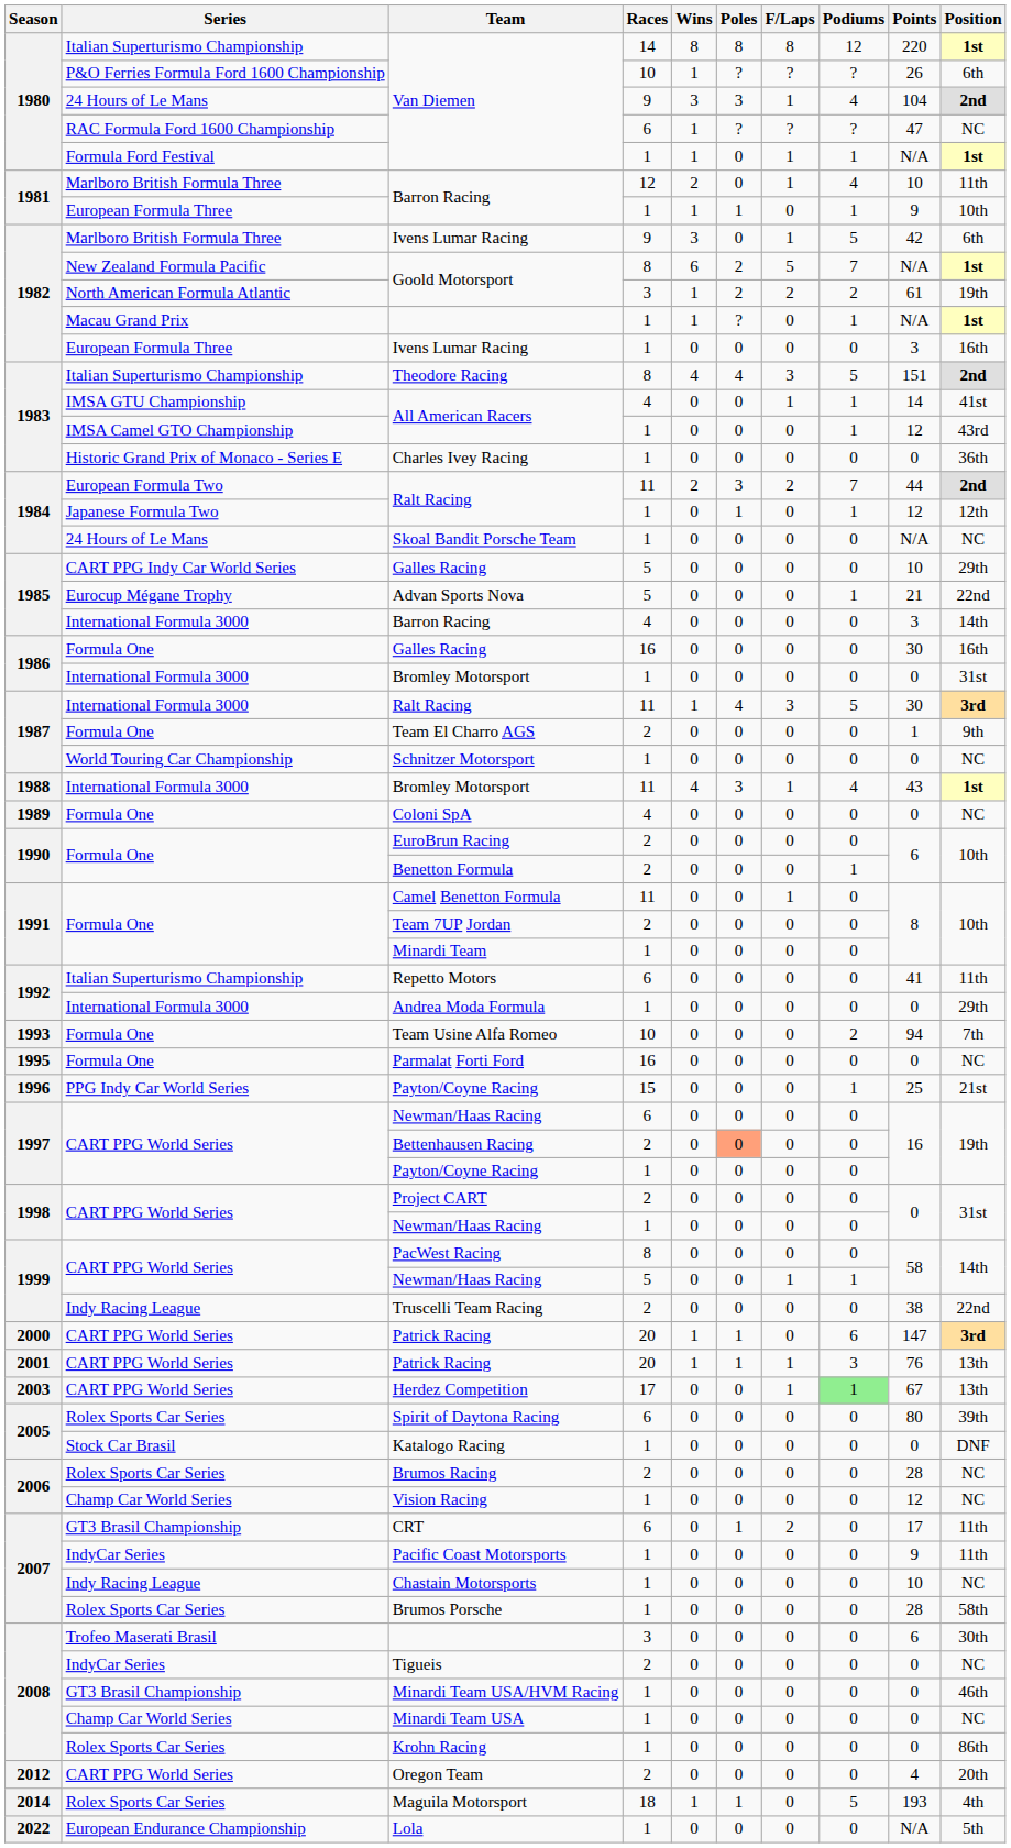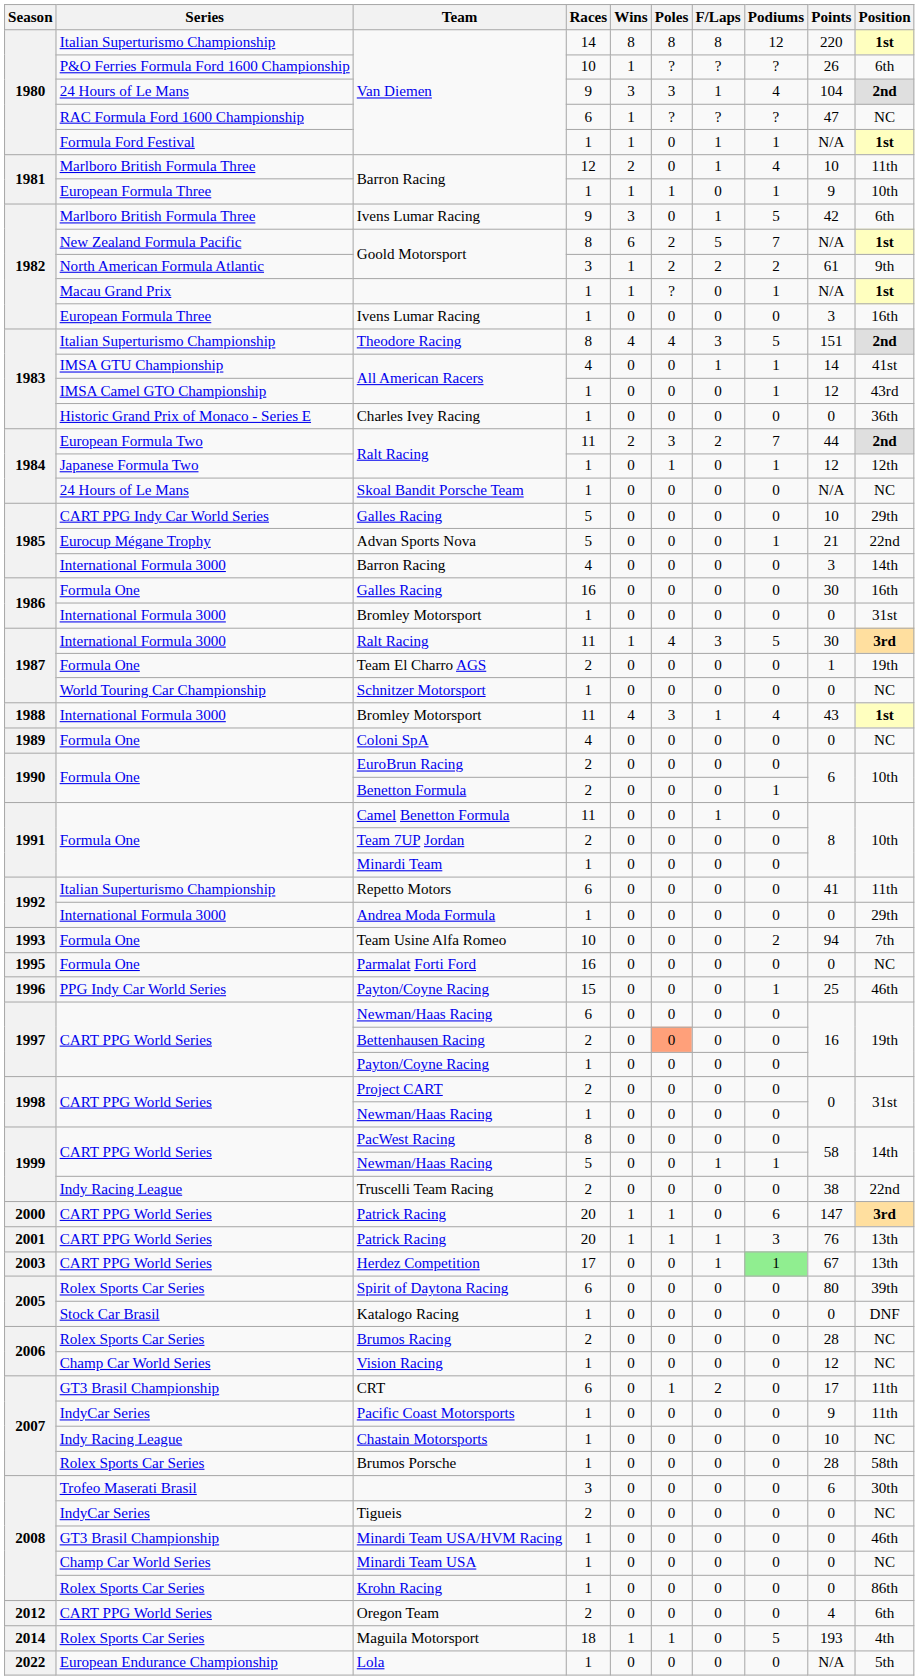 <table class="wikitable" style="font-size: 90%; text-align:center">
 <tr>
 <th>Season</th>
 <th>Series</th>
 <th>Team</th>
 <th>Races</th>
 <th>Wins</th>
 <th>Poles</th>
 <th>F/Laps</th>
 <th>Podiums</th>
 <th>Points</th>
 <th>Position</th>
 </tr>
 <tr>
 <th rowspan=5>1980</th>
 <td align=left><a href='#'>Italian Superturismo Championship</a></td>
 <td rowspan="5" style="text-align:left"><a href='#'>Van Diemen</a></td>
 <td>14</td>
 <td>8</td>
 <td>8</td>
 <td>8</td>
 <td>12</td>
 <td>220</td>
 <td style="background:#FFFFBF"><strong>1st</strong></td>
 </tr>
 <tr>
 <td align=left><a href='#'>P&O Ferries Formula Ford 1600 Championship</a></td>
 <td>10</td>
 <td>1</td>
 <td>?</td>
 <td>?</td>
 <td>?</td>
 <td>26</td>
 <td>6th</td>
 </tr>
 <tr>
 <td align=left><a href='#'>24 Hours of Le Mans</a></td>
 <td>9</td>
 <td>3</td>
 <td>3</td>
 <td>1</td>
 <td>4</td>
 <td>104</td>
 <td style="background:#DFDFDF"><strong>2nd</strong></td>
 </tr>
 <tr>
 <td align=left><a href='#'>RAC Formula Ford 1600 Championship</a></td>
 <td>6</td>
 <td>1</td>
 <td>?</td>
 <td>?</td>
 <td>?</td>
 <td>47</td>
 <td>NC</td>
 </tr>
 <tr>
 <td align=left><a href='#'>Formula Ford Festival</a></td>
 <td>1</td>
 <td>1</td>
 <td>0</td>
 <td>1</td>
 <td>1</td>
 <td>N/A</td>
 <td style="background:#FFFFBF"><strong>1st</strong></td>
 </tr>
 <tr>
 <th rowspan=2>1981</th>
 <td align=left><a href='#'>Marlboro British Formula Three</a></td>
 <td rowspan="2" style="text-align:left">Barron Racing</td>
 <td>12</td>
 <td>2</td>
 <td>0</td>
 <td>1</td>
 <td>4</td>
 <td>10</td>
 <td>11th</td>
 </tr>
 <tr>
 <td align=left><a href='#'>European Formula Three</a></td>
 <td>1</td>
 <td>1</td>
 <td>1</td>
 <td>0</td>
 <td>1</td>
 <td>9</td>
 <td>10th</td>
 </tr>
 <tr>
 <th rowspan=5>1982</th>
 <td align=left><a href='#'>Marlboro British Formula Three</a></td>
 <td align=left>Ivens Lumar Racing</td>
 <td>9</td>
 <td>3</td>
 <td>0</td>
 <td>1</td>
 <td>5</td>
 <td>42</td>
 <td>6th</td>
 </tr>
 <tr>
 <td align=left><a href='#'>New Zealand Formula Pacific</a></td>
 <td rowspan="2" style="text-align:left">Goold Motorsport</td>
 <td>8</td>
 <td>6</td>
 <td>2</td>
 <td>5</td>
 <td>7</td>
 <td>N/A</td>
 <td style="background:#FFFFBF"><strong>1st</strong></td>
 </tr>
 <tr>
 <td align=left><a href='#'>North American Formula Atlantic</a></td>
 <td>3</td>
 <td>1</td>
 <td>2</td>
 <td>2</td>
 <td>2</td>
 <td>61</td>
-<td>19th</td>
+<td>9th</td>
 </tr>
 <tr>
 <td align=left><a href='#'>Macau Grand Prix</a></td>
 <td align=left></td>
 <td>1</td>
 <td>1</td>
 <td>?</td>
 <td>0</td>
 <td>1</td>
 <td>N/A</td>
 <td style="background:#FFFFBF"><strong>1st</strong></td>
 </tr>
 <tr>
 <td align=left><a href='#'>European Formula Three</a></td>
 <td align=left>Ivens Lumar Racing</td>
 <td>1</td>
 <td>0</td>
 <td>0</td>
 <td>0</td>
 <td>0</td>
 <td>3</td>
 <td>16th</td>
 </tr>
 <tr>
 <th rowspan=4>1983</th>
 <td align=left><a href='#'>Italian Superturismo Championship</a></td>
 <td align=left><a href='#'>Theodore Racing</a></td>
 <td>8</td>
 <td>4</td>
 <td>4</td>
 <td>3</td>
 <td>5</td>
 <td>151</td>
 <td style="background:#DFDFDF"><strong>2nd</strong></td>
 </tr>
 <tr>
 <td align=left><a href='#'>IMSA GTU Championship</a></td>
 <td rowspan="2" style="text-align:left"><a href='#'>All American Racers</a></td>
 <td>4</td>
 <td>0</td>
 <td>0</td>
 <td>1</td>
 <td>1</td>
 <td>14</td>
 <td>41st</td>
 </tr>
 <tr>
 <td align=left><a href='#'>IMSA Camel GTO Championship</a></td>
 <td>1</td>
 <td>0</td>
 <td>0</td>
 <td>0</td>
 <td>1</td>
 <td>12</td>
 <td>43rd</td>
 </tr>
 <tr>
 <td align=left><a href='#'>Historic Grand Prix of Monaco - Series E</a></td>
 <td align=left>Charles Ivey Racing</td>
 <td>1</td>
 <td>0</td>
 <td>0</td>
 <td>0</td>
 <td>0</td>
 <td>0</td>
 <td>36th</td>
 </tr>
 <tr>
 <th rowspan=3>1984</th>
 <td align=left><a href='#'>European Formula Two</a></td>
 <td rowspan="2" style="text-align:left"><a href='#'>Ralt Racing</a></td>
 <td>11</td>
 <td>2</td>
 <td>3</td>
 <td>2</td>
 <td>7</td>
 <td>44</td>
 <td style="background:#DFDFDF"><strong>2nd</strong></td>
 </tr>
 <tr>
 <td align=left><a href='#'>Japanese Formula Two</a></td>
 <td>1</td>
 <td>0</td>
 <td>1</td>
 <td>0</td>
 <td>1</td>
 <td>12</td>
 <td>12th</td>
 </tr>
 <tr>
 <td align=left><a href='#'>24 Hours of Le Mans</a></td>
 <td align=left><a href='#'>Skoal Bandit Porsche Team</a></td>
 <td>1</td>
 <td>0</td>
 <td>0</td>
 <td>0</td>
 <td>0</td>
 <td>N/A</td>
 <td>NC</td>
 </tr>
 <tr>
 <th rowspan=3>1985</th>
 <td align=left><a href='#'>CART PPG Indy Car World Series</a></td>
 <td align=left><a href='#'>Galles Racing</a></td>
 <td>5</td>
 <td>0</td>
 <td>0</td>
 <td>0</td>
 <td>0</td>
 <td>10</td>
 <td>29th</td>
 </tr>
 <tr>
 <td align=left><a href='#'>Eurocup Mégane Trophy</a></td>
 <td align=left>Advan Sports Nova</td>
 <td>5</td>
 <td>0</td>
 <td>0</td>
 <td>0</td>
 <td>1</td>
 <td>21</td>
 <td>22nd</td>
 </tr>
 <tr>
 <td align=left><a href='#'>International Formula 3000</a></td>
 <td align=left>Barron Racing</td>
 <td>4</td>
 <td>0</td>
 <td>0</td>
 <td>0</td>
 <td>0</td>
 <td>3</td>
 <td>14th</td>
 </tr>
 <tr>
 <th rowspan=2>1986</th>
 <td align=left><a href='#'>Formula One</a></td>
 <td align=left><a href='#'>Galles Racing</a></td>
 <td>16</td>
 <td>0</td>
 <td>0</td>
 <td>0</td>
 <td>0</td>
 <td>30</td>
 <td>16th</td>
 </tr>
 <tr>
 <td align=left><a href='#'>International Formula 3000</a></td>
 <td align=left>Bromley Motorsport</td>
 <td>1</td>
 <td>0</td>
 <td>0</td>
 <td>0</td>
 <td>0</td>
 <td>0</td>
 <td>31st</td>
 </tr>
 <tr>
 <th rowspan=3>1987</th>
 <td align=left><a href='#'>International Formula 3000</a></td>
 <td align=left><a href='#'>Ralt Racing</a></td>
 <td>11</td>
 <td>1</td>
 <td>4</td>
 <td>3</td>
 <td>5</td>
 <td>30</td>
 <td style="background:#FFDF9F"><strong>3rd</strong></td>
 </tr>
 <tr>
 <td align=left><a href='#'>Formula One</a></td>
 <td align=left>Team El Charro <a href='#'>AGS</a></td>
 <td>2</td>
 <td>0</td>
 <td>0</td>
 <td>0</td>
 <td>0</td>
 <td>1</td>
-<td>9th</td>
+<td>19th</td>
 </tr>
 <tr>
 <td align=left><a href='#'>World Touring Car Championship</a></td>
 <td align=left><a href='#'>Schnitzer Motorsport</a></td>
 <td>1</td>
 <td>0</td>
 <td>0</td>
 <td>0</td>
 <td>0</td>
 <td>0</td>
 <td>NC</td>
 </tr>
 <tr>
 <th>1988</th>
 <td align=left><a href='#'>International Formula 3000</a></td>
 <td align=left>Bromley Motorsport</td>
 <td>11</td>
 <td>4</td>
 <td>3</td>
 <td>1</td>
 <td>4</td>
 <td>43</td>
 <td style="background:#FFFFBF"><strong>1st</strong></td>
 </tr>
 <tr>
 <th>1989</th>
 <td align=left><a href='#'>Formula One</a></td>
 <td align=left><a href='#'>Coloni SpA</a></td>
 <td>4</td>
 <td>0</td>
 <td>0</td>
 <td>0</td>
 <td>0</td>
 <td>0</td>
 <td>NC</td>
 </tr>
 <tr>
 <th rowspan=2>1990</th>
 <td rowspan="2" style="text-align:left"><a href='#'>Formula One</a></td>
 <td align=left><a href='#'>EuroBrun Racing</a></td>
 <td>2</td>
 <td>0</td>
 <td>0</td>
 <td>0</td>
 <td>0</td>
 <td rowspan=2>6</td>
 <td rowspan=2>10th</td>
 </tr>
 <tr>
 <td align=left><a href='#'>Benetton Formula</a></td>
 <td>2</td>
 <td>0</td>
 <td>0</td>
 <td>0</td>
 <td>1</td>
 </tr>
 <tr>
 <th rowspan=3>1991</th>
 <td rowspan="3" style="text-align:left"><a href='#'>Formula One</a></td>
 <td align=left><a href='#'>Camel</a> <a href='#'>Benetton Formula</a></td>
 <td>11</td>
 <td>0</td>
 <td>0</td>
 <td>1</td>
 <td>0</td>
 <td rowspan=3>8</td>
 <td rowspan=3>10th</td>
 </tr>
 <tr>
 <td align=left><a href='#'>Team 7UP</a> <a href='#'>Jordan</a></td>
 <td>2</td>
 <td>0</td>
 <td>0</td>
 <td>0</td>
 <td>0</td>
 </tr>
 <tr>
 <td align=left><a href='#'>Minardi Team</a></td>
 <td>1</td>
 <td>0</td>
 <td>0</td>
 <td>0</td>
 <td>0</td>
 </tr>
 <tr>
 <th rowspan=2>1992</th>
 <td align=left><a href='#'>Italian Superturismo Championship</a></td>
 <td align=left>Repetto Motors</td>
 <td>6</td>
 <td>0</td>
 <td>0</td>
 <td>0</td>
 <td>0</td>
 <td>41</td>
 <td>11th</td>
 </tr>
 <tr>
 <td align=left><a href='#'>International Formula 3000</a></td>
 <td align=left><a href='#'>Andrea Moda Formula</a></td>
 <td>1</td>
 <td>0</td>
 <td>0</td>
 <td>0</td>
 <td>0</td>
 <td>0</td>
 <td>29th</td>
 </tr>
 <tr>
 <th>1993</th>
 <td align=left><a href='#'>Formula One</a></td>
 <td align=left>Team Usine Alfa Romeo</td>
 <td>10</td>
 <td>0</td>
 <td>0</td>
 <td>0</td>
 <td>2</td>
 <td>94</td>
 <td>7th</td>
 </tr>
 <tr>
 <th>1995</th>
 <td align=left><a href='#'>Formula One</a></td>
 <td align=left><a href='#'>Parmalat</a> <a href='#'>Forti Ford</a></td>
 <td>16</td>
 <td>0</td>
 <td>0</td>
 <td>0</td>
 <td>0</td>
 <td>0</td>
 <td>NC</td>
 </tr>
 <tr>
 <th>1996</th>
 <td align=left><a href='#'>PPG Indy Car World Series</a></td>
 <td align=left><a href='#'>Payton/Coyne Racing</a></td>
 <td>15</td>
 <td>0</td>
 <td>0</td>
 <td>0</td>
 <td>1</td>
 <td>25</td>
-<td>21st</td>
+<td>46th</td>
 </tr>
 <tr>
 <th rowspan=3>1997</th>
 <td rowspan="3" style="text-align:left"><a href='#'>CART PPG World Series</a></td>
 <td align=left><a href='#'>Newman/Haas Racing</a></td>
 <td>6</td>
 <td>0</td>
 <td>0</td>
 <td>0</td>
 <td>0</td>
 <td rowspan=3>16</td>
 <td rowspan=3>19th</td>
 </tr>
 <tr>
 <td align=left><a href='#'>Bettenhausen Racing</a></td>
 <td>2</td>
 <td>0</td>
 <td style="background: lightsalmon;">0</td>
 <td>0</td>
 <td>0</td>
 </tr>
 <tr>
 <td align=left><a href='#'>Payton/Coyne Racing</a></td>
 <td>1</td>
 <td>0</td>
 <td>0</td>
 <td>0</td>
 <td>0</td>
 </tr>
 <tr>
 <th rowspan=2>1998</th>
 <td rowspan="2" style="text-align:left"><a href='#'>CART PPG World Series</a></td>
 <td align=left><a href='#'>Project CART</a></td>
 <td>2</td>
 <td>0</td>
 <td>0</td>
 <td>0</td>
 <td>0</td>
 <td rowspan=2>0</td>
 <td rowspan=2>31st</td>
 </tr>
 <tr>
 <td align=left><a href='#'>Newman/Haas Racing</a></td>
 <td>1</td>
 <td>0</td>
 <td>0</td>
 <td>0</td>
 <td>0</td>
 </tr>
 <tr>
 <th rowspan=3>1999</th>
 <td rowspan="2" style="text-align:left"><a href='#'>CART PPG World Series</a></td>
 <td align=left><a href='#'>PacWest Racing</a></td>
 <td>8</td>
 <td>0</td>
 <td>0</td>
 <td>0</td>
 <td>0</td>
 <td rowspan=2>58</td>
 <td rowspan=2>14th</td>
 </tr>
 <tr>
 <td align=left><a href='#'>Newman/Haas Racing</a></td>
 <td>5</td>
 <td>0</td>
 <td>0</td>
 <td>1</td>
 <td>1</td>
 </tr>
 <tr>
 <td align=left><a href='#'>Indy Racing League</a></td>
 <td align=left>Truscelli Team Racing</td>
 <td>2</td>
 <td>0</td>
 <td>0</td>
 <td>0</td>
 <td>0</td>
 <td>38</td>
 <td>22nd</td>
 </tr>
 <tr>
 <th>2000</th>
 <td align=left><a href='#'>CART PPG World Series</a></td>
 <td align=left><a href='#'>Patrick Racing</a></td>
 <td>20</td>
 <td>1</td>
 <td>1</td>
 <td>0</td>
 <td>6</td>
 <td>147</td>
 <td style="background:#FFDF9F"><strong>3rd</strong></td>
 </tr>
 <tr>
 <th>2001</th>
 <td align=left><a href='#'>CART PPG World Series</a></td>
 <td align=left><a href='#'>Patrick Racing</a></td>
 <td>20</td>
 <td>1</td>
 <td>1</td>
 <td>1</td>
 <td>3</td>
 <td>76</td>
 <td>13th</td>
 </tr>
 <tr>
 <th>2003</th>
 <td align=left><a href='#'>CART PPG World Series</a></td>
 <td align=left><a href='#'>Herdez Competition</a></td>
 <td>17</td>
 <td>0</td>
 <td>0</td>
 <td>1</td>
 <td style="background: lightgreen;">1</td>
 <td>67</td>
 <td>13th</td>
 </tr>
 <tr>
 <th rowspan=2>2005</th>
 <td align=left><a href='#'>Rolex Sports Car Series</a></td>
 <td align=left><a href='#'>Spirit of Daytona Racing</a></td>
 <td>6</td>
 <td>0</td>
 <td>0</td>
 <td>0</td>
 <td>0</td>
 <td>80</td>
 <td>39th</td>
 </tr>
 <tr>
 <td align=left><a href='#'>Stock Car Brasil</a></td>
 <td align=left>Katalogo Racing</td>
 <td>1</td>
 <td>0</td>
 <td>0</td>
 <td>0</td>
 <td>0</td>
 <td>0</td>
 <td>DNF</td>
 </tr>
 <tr>
 <th rowspan=2>2006</th>
 <td align=left><a href='#'>Rolex Sports Car Series</a></td>
 <td align=left><a href='#'>Brumos Racing</a></td>
 <td>2</td>
 <td>0</td>
 <td>0</td>
 <td>0</td>
 <td>0</td>
 <td>28</td>
 <td>NC</td>
 </tr>
 <tr>
 <td align=left><a href='#'>Champ Car World Series</a></td>
 <td align=left><a href='#'>Vision Racing</a></td>
 <td>1</td>
 <td>0</td>
 <td>0</td>
 <td>0</td>
 <td>0</td>
 <td>12</td>
 <td>NC</td>
 </tr>
 <tr>
 <th rowspan=4>2007</th>
 <td align=left><a href='#'>GT3 Brasil Championship</a></td>
 <td align=left>CRT</td>
 <td>6</td>
 <td>0</td>
 <td>1</td>
 <td>2</td>
 <td>0</td>
 <td>17</td>
 <td>11th</td>
 </tr>
 <tr>
 <td align=left><a href='#'>IndyCar Series</a></td>
 <td align=left><a href='#'>Pacific Coast Motorsports</a></td>
 <td>1</td>
 <td>0</td>
 <td>0</td>
 <td>0</td>
 <td>0</td>
 <td>9</td>
 <td>11th</td>
 </tr>
 <tr>
 <td align=left><a href='#'>Indy Racing League</a></td>
 <td align=left><a href='#'>Chastain Motorsports</a></td>
 <td>1</td>
 <td>0</td>
 <td>0</td>
 <td>0</td>
 <td>0</td>
 <td>10</td>
 <td>NC</td>
 </tr>
 <tr>
 <td align=left><a href='#'>Rolex Sports Car Series</a></td>
 <td align=left>Brumos Porsche</td>
 <td>1</td>
 <td>0</td>
 <td>0</td>
 <td>0</td>
 <td>0</td>
 <td>28</td>
 <td>58th</td>
 </tr>
 <tr>
 <th rowspan=5>2008</th>
 <td align=left><a href='#'>Trofeo Maserati Brasil</a></td>
 <td align=left></td>
 <td>3</td>
 <td>0</td>
 <td>0</td>
 <td>0</td>
 <td>0</td>
 <td>6</td>
 <td>30th</td>
 </tr>
 <tr>
 <td align=left><a href='#'>IndyCar Series</a></td>
 <td align=left>Tigueis</td>
 <td>2</td>
 <td>0</td>
 <td>0</td>
 <td>0</td>
 <td>0</td>
 <td>0</td>
 <td>NC</td>
 </tr>
 <tr>
 <td align=left><a href='#'>GT3 Brasil Championship</a></td>
 <td align=left><a href='#'>Minardi Team USA/HVM Racing</a></td>
 <td>1</td>
 <td>0</td>
 <td>0</td>
 <td>0</td>
 <td>0</td>
 <td>0</td>
 <td>46th</td>
 </tr>
 <tr>
 <td align=left><a href='#'>Champ Car World Series</a></td>
 <td align=left><a href='#'>Minardi Team USA</a></td>
 <td>1</td>
 <td>0</td>
 <td>0</td>
 <td>0</td>
 <td>0</td>
 <td>0</td>
 <td>NC</td>
 </tr>
 <tr>
 <td align=left><a href='#'>Rolex Sports Car Series</a></td>
 <td align=left><a href='#'>Krohn Racing</a></td>
 <td>1</td>
 <td>0</td>
 <td>0</td>
 <td>0</td>
 <td>0</td>
 <td>0</td>
 <td>86th</td>
 </tr>
 <tr>
 <th>2012</th>
 <td align=left><a href='#'>CART PPG World Series</a></td>
 <td align=left>Oregon Team</td>
 <td>2</td>
 <td>0</td>
 <td>0</td>
 <td>0</td>
 <td>0</td>
 <td>4</td>
-<td>20th</td>
+<td>6th</td>
 </tr>
 <tr>
 <th>2014</th>
 <td align=left><a href='#'>Rolex Sports Car Series</a></td>
 <td align=left>Maguila Motorsport</td>
 <td>18</td>
 <td>1</td>
 <td>1</td>
 <td>0</td>
 <td>5</td>
 <td>193</td>
 <td>4th</td>
 </tr>
 <tr>
 <th>2022</th>
 <td align=left><a href='#'>European Endurance Championship</a></td>
 <td align=left><a href='#'>Lola</a></td>
 <td>1</td>
 <td>0</td>
 <td>0</td>
 <td>0</td>
 <td>0</td>
 <td>N/A</td>
 <td>5th</td>
 </tr>
 </table>
